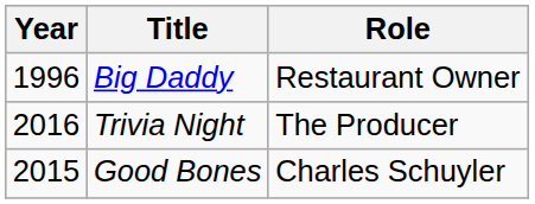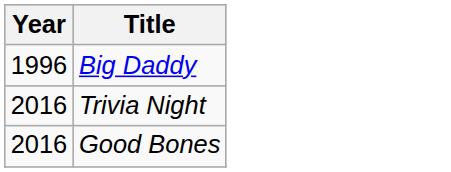 <table class="wikitable sortable">
 <tr>
 <th>Year</th>
 <th>Title</th>
-<th>Role</th>
 </tr>
 <tr>
 <td>1996</td>
 <td><a href='#'><em>Big Daddy</em></a></td>
-<td>Restaurant Owner</td>
 </tr>
 <tr>
 <td>2016</td>
 <td><em>Trivia Night</em></td>
-<td>The Producer</td>
 </tr>
 <tr>
-<td>2015</td>
+<td>2016</td>
 <td><em>Good Bones</em></td>
-<td>Charles Schuyler</td>
 </tr>
 </table>
